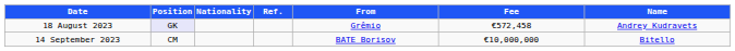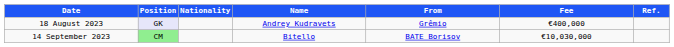 <table class="wikitable"  style="text-align:center; font-size:90%; ">
 <tr>
 <th style="background:#1F56F5; color:white; width:200px;">Date</th>
 <th style="background:#1F56F5; color:white; width:50px;">Position</th>
 <th style="background:#1F56F5; color:white; width:50px;">Nationality</th>
-<th style="background:#1F56F5; color:white; width:50px;">Ref.</th>
+<th style="background:#1F56F5; color:white; width:200px;">Name</th>
 <th style="background:#1F56F5; color:white; width:200px;">From</th>
 <th style="background:#1F56F5; color:white; width:200px;">Fee</th>
-<th style="background:#1F56F5; color:white; width:200px;">Name</th>
+<th style="background:#1F56F5; color:white; width:50px;">Ref.</th>
 </tr>
 <tr>
 <td>18 August 2023</td>
 <td style="background: lavender;">GK</td>
 <td></td>
+<td><a href='#'>Andrey Kudravets</a></td>
+<td><a href='#'>Grêmio</a></td>
+<td>€400,000</td>
 <td></td>
-<td><a href='#'>Grêmio</a></td>
-<td>€572,458</td>
-<td><a href='#'>Andrey Kudravets</a></td>
 </tr>
 <tr>
 <td>14 September 2023</td>
-<td>CM</td>
+<td style="background: lightgreen;">CM</td>
 <td></td>
+<td><a href='#'>Bitello</a></td>
+<td><a href='#'>BATE Borisov</a></td>
+<td>€10,030,000</td>
 <td></td>
-<td><a href='#'>BATE Borisov</a></td>
-<td>€10,000,000</td>
-<td><a href='#'>Bitello</a></td>
 </tr>
 </table>
